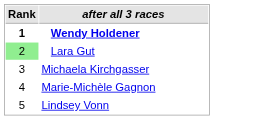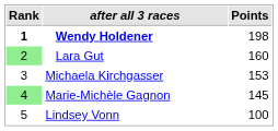 <table cellspacing="1" cellpadding="3" style="border:1px solid #aaa; font-size:86%;">
 <tr style="background:#e4e4e4;">
 <th style="border-bottom:1px solid #aaa; width:10px;">Rank</th>
 <th style="border-bottom:1px solid #aaa; width:200px; white-space:nowrap;"><em>after all 3 races</em> </th>
+<th style="border-bottom:1px solid #aaa; width:20px;">Points</th>
 </tr>
 <tr>
 <td style="text-align:center;"><strong>1</strong></td>
 <td><strong>   <a href='#'>Wendy Holdener</a></strong></td>
+<td align="right">198</td>
 </tr>
 <tr>
 <td style="background: lightgreen; text-align:center;">2</td>
 <td>   <a href='#'>Lara Gut</a></td>
+<td align="right">160</td>
 </tr>
 <tr>
 <td style="text-align:center;">3</td>
 <td> <a href='#'>Michaela Kirchgasser</a></td>
+<td align="right">153</td>
 </tr>
 <tr>
-<td style="text-align:center;">4</td>
+<td style="background: lightgreen; text-align:center;">4</td>
 <td style="white-space: nowrap"> <a href='#'>Marie-Michèle Gagnon</a></td>
+<td align="right">145</td>
 </tr>
 <tr>
 <td style="text-align:center;">5</td>
 <td> <a href='#'>Lindsey Vonn</a></td>
+<td align="right">100</td>
 </tr>
 </table>
